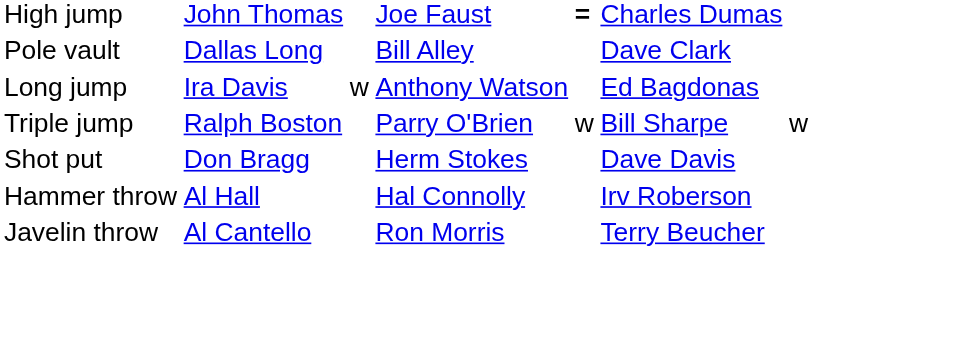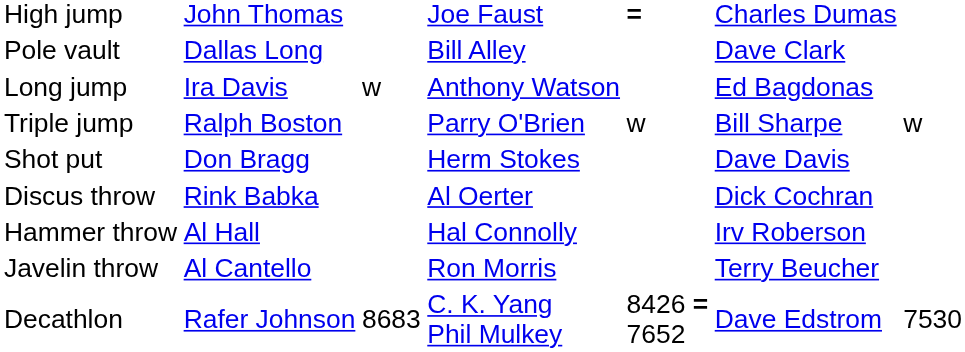 <table>
 <tr>
 <td>High jump</td>
 <td><a href='#'>John Thomas</a></td>
 <td><strong></strong></td>
 <td><a href='#'>Joe Faust</a></td>
 <td><strong>=</strong></td>
 <td><a href='#'>Charles Dumas</a></td>
 <td></td>
 </tr>
 <tr>
 <td>Pole vault</td>
 <td><a href='#'>Dallas Long</a></td>
 <td><strong></strong></td>
 <td><a href='#'>Bill Alley</a></td>
 <td></td>
 <td><a href='#'>Dave Clark</a></td>
 <td></td>
 </tr>
 <tr>
 <td>Long jump</td>
 <td><a href='#'>Ira Davis</a></td>
 <td>w</td>
 <td><a href='#'>Anthony Watson</a></td>
 <td></td>
 <td><a href='#'>Ed Bagdonas</a></td>
 <td></td>
 </tr>
 <tr>
 <td>Triple jump</td>
 <td><a href='#'>Ralph Boston</a></td>
 <td></td>
 <td><a href='#'>Parry O'Brien</a></td>
 <td>w</td>
 <td><a href='#'>Bill Sharpe</a></td>
 <td>w</td>
 </tr>
 <tr>
 <td>Shot put</td>
 <td><a href='#'>Don Bragg</a></td>
 <td></td>
 <td><a href='#'>Herm Stokes</a></td>
 <td></td>
 <td><a href='#'>Dave Davis</a></td>
 <td></td>
 </tr>
 <tr>
+<td>Discus throw</td>
+<td><a href='#'>Rink Babka</a></td>
+<td></td>
+<td><a href='#'>Al Oerter</a></td>
+<td></td>
+<td><a href='#'>Dick Cochran</a></td>
+<td></td>
+</tr>
+<tr>
 <td>Hammer throw</td>
 <td><a href='#'>Al Hall</a></td>
 <td></td>
 <td><a href='#'>Hal Connolly</a></td>
 <td></td>
 <td><a href='#'>Irv Roberson</a></td>
 <td></td>
 </tr>
 <tr>
 <td>Javelin throw</td>
 <td><a href='#'>Al Cantello</a></td>
 <td></td>
 <td><a href='#'>Ron Morris</a></td>
 <td></td>
 <td><a href='#'>Terry Beucher</a></td>
 <td></td>
 </tr>
+<tr>
+<td>Decathlon</td>
+<td><a href='#'>Rafer Johnson</a></td>
+<td>8683  <strong></strong></td>
+<td><a href='#'>C. K. Yang</a> <br><a href='#'>Phil Mulkey</a></td>
+<td>8426  <strong>=</strong><br>7652</td>
+<td><a href='#'>Dave Edstrom</a></td>
+<td>7530</td>
+</tr>
 </table>
